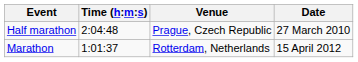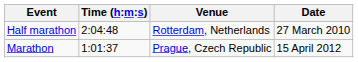 <table class="wikitable">
 <tr>
 <th>Event</th>
 <th>Time (<a href='#'>h</a>:<a href='#'>m</a>:<a href='#'>s</a>)</th>
 <th>Venue</th>
 <th>Date</th>
 </tr>
 <tr>
 <td><a href='#'>Half marathon</a></td>
 <td>2:04:48</td>
-<td><a href='#'>Prague</a>, Czech Republic</td>
+<td><a href='#'>Rotterdam</a>, Netherlands</td>
 <td>27 March 2010</td>
 </tr>
 <tr>
 <td><a href='#'>Marathon</a></td>
 <td>1:01:37</td>
-<td><a href='#'>Rotterdam</a>, Netherlands</td>
+<td><a href='#'>Prague</a>, Czech Republic</td>
 <td>15 April 2012</td>
 </tr>
 </table>
